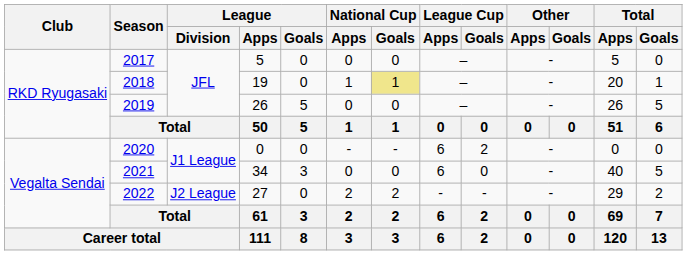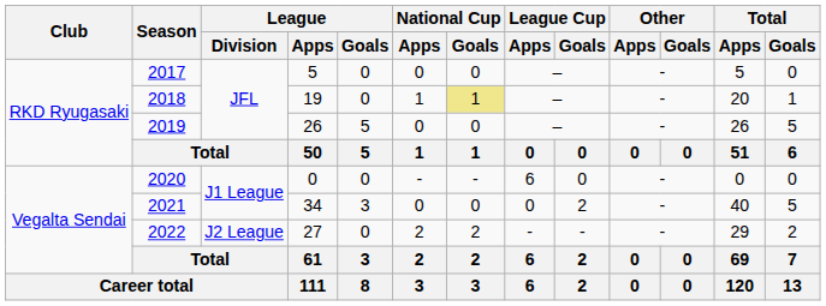 <table class="wikitable" style="text-align: center">
 <tr>
 <th rowspan="2">Club</th>
 <th rowspan="2">Season</th>
 <th colspan="3">League</th>
 <th colspan="2">National Cup</th>
 <th colspan="2">League Cup</th>
 <th colspan="2">Other</th>
 <th colspan="2">Total</th>
 </tr>
 <tr>
 <th>Division</th>
 <th>Apps</th>
 <th>Goals</th>
 <th>Apps</th>
 <th>Goals</th>
 <th>Apps</th>
 <th>Goals</th>
 <th>Apps</th>
 <th>Goals</th>
 <th>Apps</th>
 <th>Goals</th>
 </tr>
 <tr>
 <td rowspan="4"><a href='#'>RKD Ryugasaki</a></td>
 <td><a href='#'>2017</a></td>
 <td rowspan="3"><a href='#'>JFL</a></td>
 <td>5</td>
 <td>0</td>
 <td>0</td>
 <td>0</td>
 <td colspan="2">–</td>
 <td colspan="2">-</td>
 <td>5</td>
 <td>0</td>
 </tr>
 <tr>
 <td><a href='#'>2018</a></td>
 <td>19</td>
 <td>0</td>
 <td>1</td>
 <td style="background: khaki;">1</td>
 <td colspan="2">–</td>
 <td colspan="2">-</td>
 <td>20</td>
 <td>1</td>
 </tr>
 <tr>
 <td><a href='#'>2019</a></td>
 <td>26</td>
 <td>5</td>
 <td>0</td>
 <td>0</td>
 <td colspan="2">–</td>
 <td colspan="2">-</td>
 <td>26</td>
 <td>5</td>
 </tr>
 <tr>
 <th colspan=2>Total</th>
 <th>50</th>
 <th>5</th>
 <th>1</th>
 <th>1</th>
 <th>0</th>
 <th>0</th>
 <th>0</th>
 <th>0</th>
 <th>51</th>
 <th>6</th>
 </tr>
 <tr>
 <td rowspan="4"><a href='#'>Vegalta Sendai</a></td>
 <td><a href='#'>2020</a></td>
 <td rowspan="2"><a href='#'>J1 League</a></td>
 <td>0</td>
 <td>0</td>
 <td>-</td>
 <td>-</td>
 <td>6</td>
-<td>2</td>
+<td>0</td>
 <td colspan="2">-</td>
 <td>0</td>
 <td>0</td>
 </tr>
 <tr>
 <td><a href='#'>2021</a></td>
 <td>34</td>
 <td>3</td>
 <td>0</td>
 <td>0</td>
-<td>6</td>
 <td>0</td>
+<td>2</td>
 <td colspan="2">-</td>
 <td>40</td>
 <td>5</td>
 </tr>
 <tr>
 <td><a href='#'>2022</a></td>
 <td><a href='#'>J2 League</a></td>
 <td>27</td>
 <td>0</td>
 <td>2</td>
 <td>2</td>
 <td>-</td>
 <td>-</td>
 <td colspan="2">-</td>
 <td>29</td>
 <td>2</td>
 </tr>
 <tr>
 <th colspan="2">Total</th>
 <th>61</th>
 <th>3</th>
 <th>2</th>
 <th>2</th>
 <th>6</th>
 <th>2</th>
 <th>0</th>
 <th>0</th>
 <th>69</th>
 <th>7</th>
 </tr>
 <tr>
 <th colspan="3">Career total</th>
 <th>111</th>
 <th>8</th>
 <th>3</th>
 <th>3</th>
 <th>6</th>
 <th>2</th>
 <th>0</th>
 <th>0</th>
 <th>120</th>
 <th>13</th>
 </tr>
 </table>
